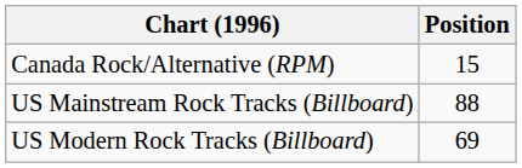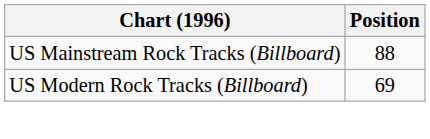 <table class="wikitable sortable">
 <tr>
 <th>Chart (1996)</th>
 <th>Position</th>
-</tr>
-<tr>
-<td>Canada Rock/Alternative (<em>RPM</em>)</td>
-<td align="center">15</td>
 </tr>
 <tr>
 <td>US Mainstream Rock Tracks (<em>Billboard</em>)</td>
 <td align="center">88</td>
 </tr>
 <tr>
 <td>US Modern Rock Tracks (<em>Billboard</em>)</td>
 <td align="center">69</td>
 </tr>
 </table>
